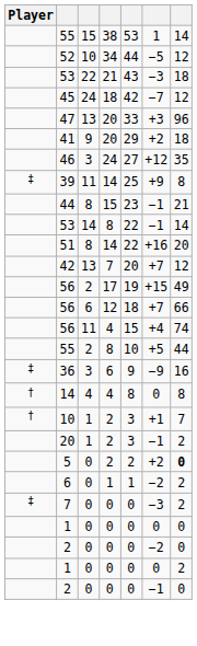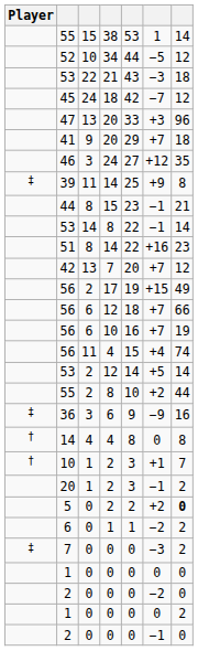 <table class="wikitable sortable" style="text-align:center;">
 <tr>
 <th>Player</th>
 <th></th>
 <th></th>
 <th></th>
 <th></th>
 <th data-sort-type="number"></th>
 <th></th>
 </tr>
 <tr>
 <td></td>
 <td>55</td>
 <td>15</td>
 <td>38</td>
 <td>53</td>
 <td>1</td>
 <td>14</td>
 </tr>
 <tr>
 <td></td>
 <td>52</td>
 <td>10</td>
 <td>34</td>
 <td>44</td>
 <td>−5</td>
 <td>12</td>
 </tr>
 <tr>
 <td></td>
 <td>53</td>
 <td>22</td>
 <td>21</td>
 <td>43</td>
 <td>−3</td>
 <td>18</td>
 </tr>
 <tr>
 <td></td>
 <td>45</td>
 <td>24</td>
 <td>18</td>
 <td>42</td>
 <td>−7</td>
 <td>12</td>
 </tr>
 <tr>
 <td></td>
 <td>47</td>
 <td>13</td>
 <td>20</td>
 <td>33</td>
 <td>+3</td>
 <td>96</td>
 </tr>
 <tr>
 <td></td>
 <td>41</td>
 <td>9</td>
 <td>20</td>
 <td>29</td>
-<td>+2</td>
+<td>+7</td>
 <td>18</td>
 </tr>
 <tr>
 <td></td>
 <td>46</td>
 <td>3</td>
 <td>24</td>
 <td>27</td>
 <td>+12</td>
 <td>35</td>
 </tr>
 <tr>
 <td><sup>‡</sup></td>
 <td>39</td>
 <td>11</td>
 <td>14</td>
 <td>25</td>
 <td>+9</td>
 <td>8</td>
 </tr>
 <tr>
 <td></td>
 <td>44</td>
 <td>8</td>
 <td>15</td>
 <td>23</td>
 <td>−1</td>
 <td>21</td>
 </tr>
 <tr>
 <td></td>
 <td>53</td>
 <td>14</td>
 <td>8</td>
 <td>22</td>
 <td>−1</td>
 <td>14</td>
 </tr>
 <tr>
 <td></td>
 <td>51</td>
 <td>8</td>
 <td>14</td>
 <td>22</td>
 <td>+16</td>
-<td>20</td>
+<td>23</td>
 </tr>
 <tr>
 <td></td>
 <td>42</td>
 <td>13</td>
 <td>7</td>
 <td>20</td>
 <td>+7</td>
 <td>12</td>
 </tr>
 <tr>
 <td></td>
 <td>56</td>
 <td>2</td>
 <td>17</td>
 <td>19</td>
 <td>+15</td>
 <td>49</td>
 </tr>
 <tr>
 <td></td>
 <td>56</td>
 <td>6</td>
 <td>12</td>
 <td>18</td>
 <td>+7</td>
 <td>66</td>
 </tr>
 <tr>
 <td></td>
 <td>56</td>
+<td>6</td>
+<td>10</td>
+<td>16</td>
+<td>+7</td>
+<td>19</td>
+</tr>
+<tr>
+<td></td>
+<td>56</td>
 <td>11</td>
 <td>4</td>
 <td>15</td>
 <td>+4</td>
 <td>74</td>
 </tr>
 <tr>
 <td></td>
+<td>53</td>
+<td>2</td>
+<td>12</td>
+<td>14</td>
+<td>+5</td>
+<td>14</td>
+</tr>
+<tr>
+<td></td>
 <td>55</td>
 <td>2</td>
 <td>8</td>
 <td>10</td>
-<td>+5</td>
+<td>+2</td>
 <td>44</td>
 </tr>
 <tr>
 <td><sup>‡</sup></td>
 <td>36</td>
 <td>3</td>
 <td>6</td>
 <td>9</td>
 <td>−9</td>
 <td>16</td>
 </tr>
 <tr>
 <td><sup>†</sup></td>
 <td>14</td>
 <td>4</td>
 <td>4</td>
 <td>8</td>
 <td>0</td>
 <td>8</td>
 </tr>
 <tr>
 <td><sup>†</sup></td>
 <td>10</td>
 <td>1</td>
 <td>2</td>
 <td>3</td>
 <td>+1</td>
 <td>7</td>
 </tr>
 <tr>
 <td></td>
 <td>20</td>
 <td>1</td>
 <td>2</td>
 <td>3</td>
 <td>−1</td>
 <td>2</td>
 </tr>
 <tr>
 <td></td>
 <td>5</td>
 <td>0</td>
 <td>2</td>
 <td>2</td>
 <td>+2</td>
 <td><strong>0</strong></td>
 </tr>
 <tr>
 <td></td>
 <td>6</td>
 <td>0</td>
 <td>1</td>
 <td>1</td>
 <td>−2</td>
 <td>2</td>
 </tr>
 <tr>
 <td><sup>‡</sup></td>
 <td>7</td>
 <td>0</td>
 <td>0</td>
 <td>0</td>
 <td>−3</td>
 <td>2</td>
 </tr>
 <tr>
 <td></td>
 <td>1</td>
 <td>0</td>
 <td>0</td>
 <td>0</td>
 <td>0</td>
 <td>0</td>
 </tr>
 <tr>
 <td></td>
 <td>2</td>
 <td>0</td>
 <td>0</td>
 <td>0</td>
 <td>−2</td>
 <td>0</td>
 </tr>
 <tr>
 <td></td>
 <td>1</td>
 <td>0</td>
 <td>0</td>
 <td>0</td>
 <td>0</td>
 <td>2</td>
 </tr>
 <tr>
 <td></td>
 <td>2</td>
 <td>0</td>
 <td>0</td>
 <td>0</td>
 <td>−1</td>
 <td>0</td>
 </tr>
 </table>
